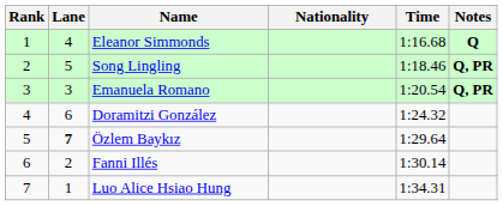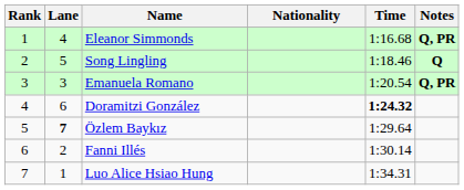 <table class="wikitable sortable" style="text-align:center">
 <tr>
 <th>Rank</th>
 <th>Lane</th>
 <th style="width:180px">Name</th>
 <th style="width:125px">Nationality</th>
 <th>Time</th>
 <th>Notes</th>
 </tr>
 <tr style="background:#cfc;">
 <td>1</td>
 <td>4</td>
 <td style="text-align:left;"><a href='#'>Eleanor Simmonds</a></td>
 <td style="text-align:left;"></td>
 <td>1:16.68</td>
-<td><strong>Q</strong></td>
+<td><strong>Q, PR</strong></td>
 </tr>
 <tr style="background:#cfc;">
 <td>2</td>
 <td>5</td>
 <td style="text-align:left;"><a href='#'>Song Lingling</a></td>
 <td style="text-align:left;"></td>
 <td>1:18.46</td>
-<td><strong>Q, PR</strong></td>
+<td><strong>Q</strong></td>
 </tr>
 <tr style="background:#cfc;">
 <td>3</td>
 <td>3</td>
 <td style="text-align:left;"><a href='#'>Emanuela Romano</a></td>
 <td style="text-align:left;"></td>
 <td>1:20.54</td>
 <td><strong>Q, PR</strong></td>
 </tr>
 <tr>
 <td>4</td>
 <td>6</td>
 <td style="text-align:left;"><a href='#'>Doramitzi González</a></td>
 <td style="text-align:left;"></td>
-<td>1:24.32</td>
+<td><strong>1:24.32</strong></td>
 <td></td>
 </tr>
 <tr>
 <td>5</td>
 <td><strong>7</strong></td>
 <td style="text-align:left;"><a href='#'>Özlem Baykız</a></td>
 <td style="text-align:left;"></td>
 <td>1:29.64</td>
 <td></td>
 </tr>
 <tr>
 <td>6</td>
 <td>2</td>
 <td style="text-align:left;"><a href='#'>Fanni Illés</a></td>
 <td style="text-align:left;"></td>
 <td>1:30.14</td>
 <td></td>
 </tr>
 <tr>
 <td>7</td>
 <td>1</td>
 <td style="text-align:left;"><a href='#'>Luo Alice Hsiao Hung</a></td>
 <td style="text-align:left;"></td>
 <td>1:34.31</td>
 <td></td>
 </tr>
 </table>
